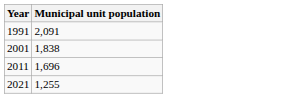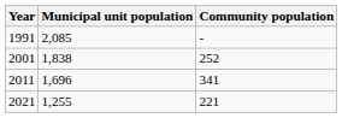 <table class=wikitable>
 <tr>
 <th>Year</th>
 <th>Municipal unit population</th>
+<th>Community population</th>
 </tr>
 <tr>
 <td>1991</td>
-<td>2,091</td>
+<td>2,085</td>
+<td>-</td>
 </tr>
 <tr>
 <td>2001</td>
 <td>1,838</td>
+<td>252</td>
 </tr>
 <tr>
 <td>2011</td>
 <td>1,696</td>
+<td>341</td>
 </tr>
 <tr>
 <td>2021</td>
 <td>1,255</td>
+<td>221</td>
 </tr>
 </table>
